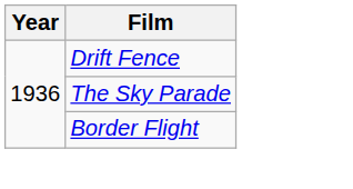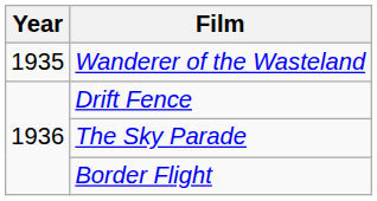 <table class="wikitable">
 <tr>
 <th>Year</th>
 <th>Film</th>
+</tr>
+<tr>
+<td>1935</td>
+<td><em><a href='#'>Wanderer of the Wasteland</a></em></td>
 </tr>
 <tr>
 <td rowspan=3>1936</td>
 <td><em><a href='#'>Drift Fence</a></em></td>
 </tr>
 <tr>
 <td><em><a href='#'>The Sky Parade</a></em></td>
 </tr>
 <tr>
 <td><em><a href='#'>Border Flight</a></em></td>
 </tr>
 </table>
